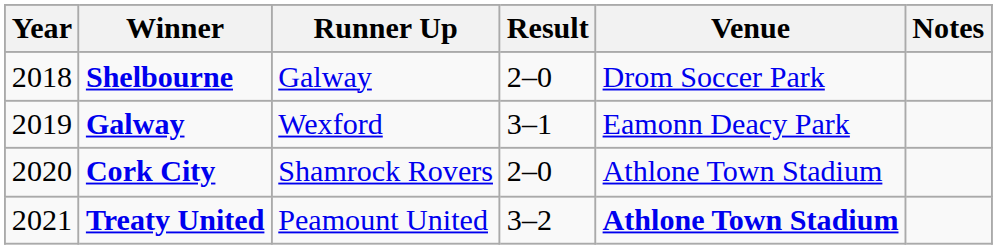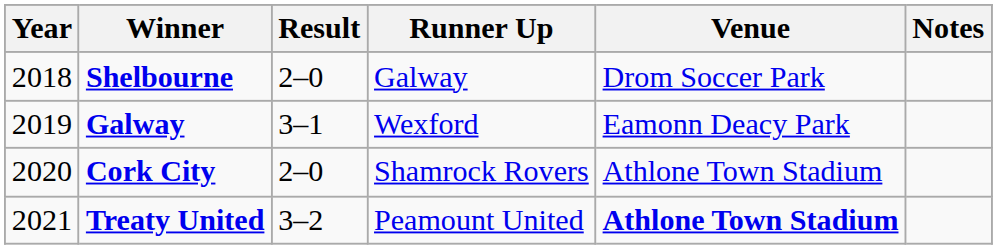 <table class="wikitable">
 <tr>
 <th>Year</th>
 <th>Winner</th>
+<th>Result</th>
 <th>Runner Up</th>
-<th>Result</th>
 <th>Venue</th>
 <th>Notes</th>
 </tr>
 <tr>
 <td>2018</td>
 <td><strong><a href='#'>Shelbourne</a></strong></td>
+<td>2–0</td>
 <td><a href='#'>Galway</a></td>
-<td>2–0</td>
 <td><a href='#'>Drom Soccer Park</a></td>
 <td></td>
 </tr>
 <tr>
 <td>2019</td>
 <td><strong><a href='#'>Galway</a></strong></td>
+<td>3–1</td>
 <td><a href='#'>Wexford</a></td>
-<td>3–1</td>
 <td><a href='#'>Eamonn Deacy Park</a></td>
 <td></td>
 </tr>
 <tr>
 <td>2020</td>
 <td><strong><a href='#'>Cork City</a></strong></td>
+<td>2–0</td>
 <td><a href='#'>Shamrock Rovers</a></td>
-<td>2–0</td>
 <td><a href='#'>Athlone Town Stadium</a></td>
 <td></td>
 </tr>
 <tr>
 <td>2021</td>
 <td><strong><a href='#'>Treaty United</a></strong></td>
+<td>3–2</td>
 <td><a href='#'>Peamount United</a></td>
-<td>3–2</td>
 <td><strong><a href='#'>Athlone Town Stadium</a></strong></td>
 <td></td>
 </tr>
 </table>
